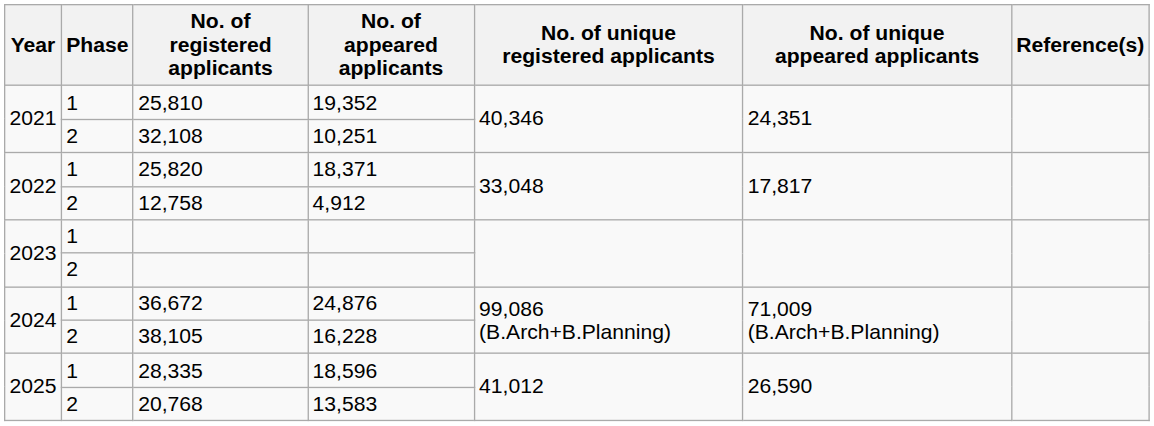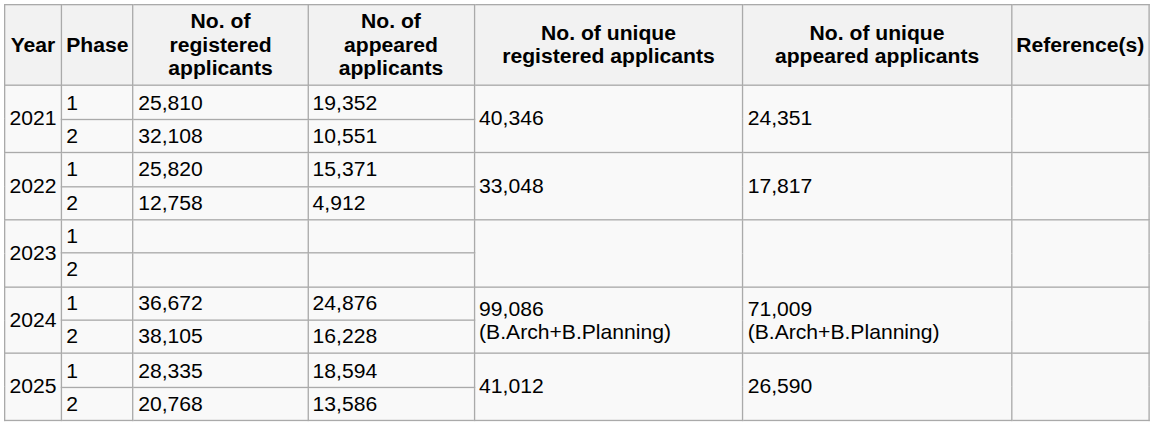 <table class="wikitable">
 <tr>
 <th>Year</th>
 <th>Phase</th>
 <th>No. of registered<br>applicants</th>
 <th>No. of appeared<br>applicants</th>
 <th>No. of unique<br>registered applicants</th>
 <th>No. of unique<br>appeared applicants</th>
 <th>Reference(s)</th>
 </tr>
 <tr>
 <td rowspan="2">2021</td>
 <td>1</td>
 <td>25,810</td>
 <td>19,352</td>
 <td rowspan="2">40,346</td>
 <td rowspan="2">24,351</td>
 <td rowspan="2"></td>
 </tr>
 <tr>
 <td>2</td>
 <td>32,108</td>
-<td>10,251</td>
+<td>10,551</td>
 </tr>
 <tr>
 <td rowspan="2">2022</td>
 <td>1</td>
 <td>25,820</td>
-<td>18,371</td>
+<td>15,371</td>
 <td rowspan="2">33,048</td>
 <td rowspan="2">17,817</td>
 <td rowspan="2"></td>
 </tr>
 <tr>
 <td>2</td>
 <td>12,758</td>
 <td>4,912</td>
 </tr>
 <tr>
 <td rowspan="2">2023</td>
 <td>1</td>
 <td></td>
 <td></td>
 <td rowspan="2"></td>
 <td rowspan="2"></td>
 <td rowspan="2"></td>
 </tr>
 <tr>
 <td>2</td>
 <td></td>
 <td></td>
 </tr>
 <tr>
 <td rowspan="2">2024</td>
 <td>1</td>
 <td>36,672</td>
 <td>24,876</td>
 <td rowspan="2">99,086 (B.Arch+B.Planning)</td>
 <td rowspan="2">71,009 (B.Arch+B.Planning)</td>
 <td rowspan="2"></td>
 </tr>
 <tr>
 <td>2</td>
 <td>38,105</td>
 <td>16,228</td>
 </tr>
 <tr>
 <td rowspan="2">2025</td>
 <td>1</td>
 <td>28,335</td>
-<td>18,596</td>
+<td>18,594</td>
 <td rowspan="2">41,012</td>
 <td rowspan="2">26,590</td>
 <td rowspan="2"></td>
 </tr>
 <tr>
 <td>2</td>
 <td>20,768</td>
-<td>13,583</td>
+<td>13,586</td>
 </tr>
 </table>
